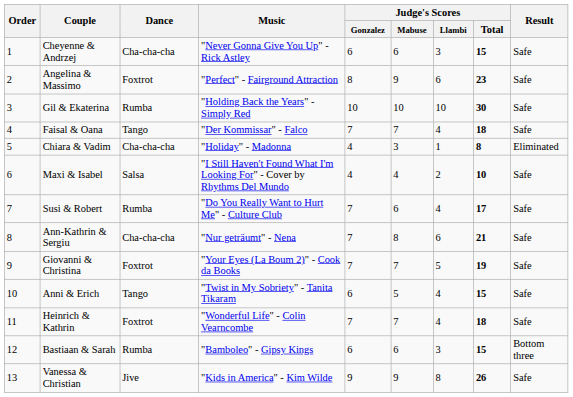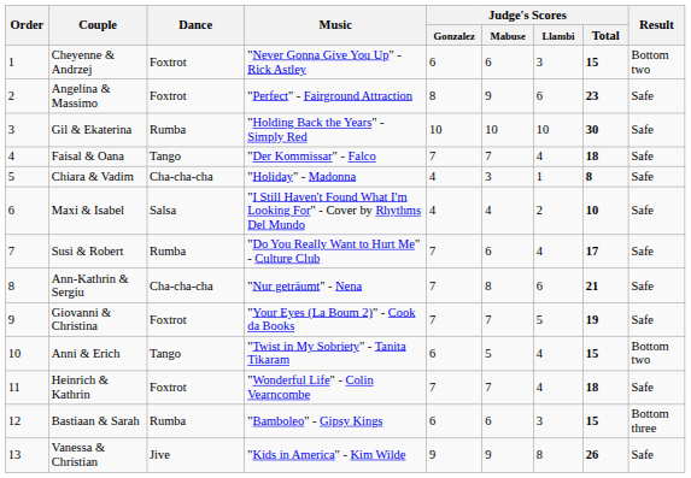 <table class="wikitable sortable center">
 <tr>
 <th rowspan="2" style="width: 4em">Order</th>
 <th rowspan="2" style="width: 17em">Couple</th>
 <th rowspan="2" style="width: 20em">Dance</th>
 <th rowspan="2" style="width: 40em">Music</th>
 <th colspan="4">Judge's Scores</th>
 <th rowspan="2" style="width: 7em">Result</th>
 </tr>
 <tr>
 <th style="width: 6em"><small> Gonzalez</small></th>
 <th style="width: 6em"><small> Mabuse</small></th>
 <th style="width: 6em"><small> Llambi</small></th>
 <th style="width: 6em">Total</th>
 </tr>
 <tr>
 <td>1</td>
 <td>Cheyenne & Andrzej</td>
-<td>Cha-cha-cha</td>
+<td>Foxtrot</td>
 <td>"<a href='#'>Never Gonna Give You Up</a>" - <a href='#'>Rick Astley</a></td>
 <td>6</td>
 <td>6</td>
 <td>3</td>
 <td><strong>15</strong></td>
-<td>Safe</td>
+<td>Bottom two</td>
 </tr>
 <tr>
 <td>2</td>
 <td>Angelina & Massimo</td>
 <td>Foxtrot</td>
 <td>"<a href='#'>Perfect</a>" - <a href='#'>Fairground Attraction</a></td>
 <td>8</td>
 <td>9</td>
 <td>6</td>
 <td><strong>23</strong></td>
 <td>Safe</td>
 </tr>
 <tr>
 <td>3</td>
 <td>Gil & Ekaterina</td>
 <td>Rumba</td>
 <td>"<a href='#'>Holding Back the Years</a>" - <a href='#'>Simply Red</a></td>
 <td>10</td>
 <td>10</td>
 <td>10</td>
 <td><strong>30</strong></td>
 <td>Safe</td>
 </tr>
 <tr>
 <td>4</td>
 <td>Faisal & Oana</td>
 <td>Tango</td>
 <td>"<a href='#'>Der Kommissar</a>" - <a href='#'>Falco</a></td>
 <td>7</td>
 <td>7</td>
 <td>4</td>
 <td><strong>18</strong></td>
 <td>Safe</td>
 </tr>
 <tr>
 <td>5</td>
 <td>Chiara & Vadim</td>
 <td>Cha-cha-cha</td>
 <td>"<a href='#'>Holiday</a>" - <a href='#'>Madonna</a></td>
 <td>4</td>
 <td>3</td>
 <td>1</td>
 <td><strong>8</strong></td>
-<td>Eliminated</td>
+<td>Safe</td>
 </tr>
 <tr>
 <td>6</td>
 <td>Maxi & Isabel</td>
 <td>Salsa</td>
 <td>"<a href='#'>I Still Haven't Found What I'm Looking For</a>" - Cover by <a href='#'>Rhythms Del Mundo</a></td>
 <td>4</td>
 <td>4</td>
 <td>2</td>
 <td><strong>10</strong></td>
 <td>Safe</td>
 </tr>
 <tr>
 <td>7</td>
 <td>Susi & Robert</td>
 <td>Rumba</td>
 <td>"<a href='#'>Do You Really Want to Hurt Me</a>" - <a href='#'>Culture Club</a></td>
 <td>7</td>
 <td>6</td>
 <td>4</td>
 <td><strong>17</strong></td>
 <td>Safe</td>
 </tr>
 <tr>
 <td>8</td>
 <td>Ann-Kathrin & Sergiu</td>
 <td>Cha-cha-cha</td>
 <td>"<a href='#'>Nur geträumt</a>" - <a href='#'>Nena</a></td>
 <td>7</td>
 <td>8</td>
 <td>6</td>
 <td><strong>21</strong></td>
 <td>Safe</td>
 </tr>
 <tr>
 <td>9</td>
 <td>Giovanni & Christina</td>
 <td>Foxtrot</td>
 <td>"<a href='#'>Your Eyes (La Boum 2)</a>" - <a href='#'>Cook da Books</a></td>
 <td>7</td>
 <td>7</td>
 <td>5</td>
 <td><strong>19</strong></td>
 <td>Safe</td>
 </tr>
 <tr>
 <td>10</td>
 <td>Anni & Erich</td>
 <td>Tango</td>
 <td>"<a href='#'>Twist in My Sobriety</a>" - <a href='#'>Tanita Tikaram</a></td>
 <td>6</td>
 <td>5</td>
 <td>4</td>
 <td><strong>15</strong></td>
-<td>Safe</td>
+<td>Bottom two</td>
 </tr>
 <tr>
 <td>11</td>
 <td>Heinrich & Kathrin</td>
 <td>Foxtrot</td>
 <td>"<a href='#'>Wonderful Life</a>" - <a href='#'>Colin Vearncombe</a></td>
 <td>7</td>
 <td>7</td>
 <td>4</td>
 <td><strong>18</strong></td>
 <td>Safe</td>
 </tr>
 <tr>
 <td>12</td>
 <td>Bastiaan & Sarah</td>
 <td>Rumba</td>
 <td>"<a href='#'>Bamboleo</a>" - <a href='#'>Gipsy Kings</a></td>
 <td>6</td>
 <td>6</td>
 <td>3</td>
 <td><strong>15</strong></td>
 <td>Bottom three</td>
 </tr>
 <tr>
 <td>13</td>
 <td>Vanessa & Christian</td>
 <td>Jive</td>
 <td>"<a href='#'>Kids in America</a>" - <a href='#'>Kim Wilde</a></td>
 <td>9</td>
 <td>9</td>
 <td>8</td>
 <td><strong>26</strong></td>
 <td>Safe</td>
 </tr>
 </table>
